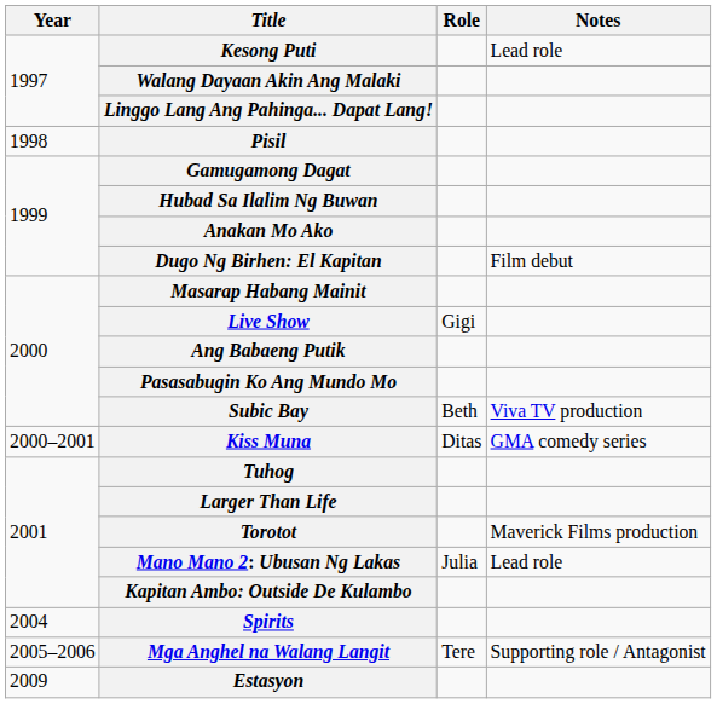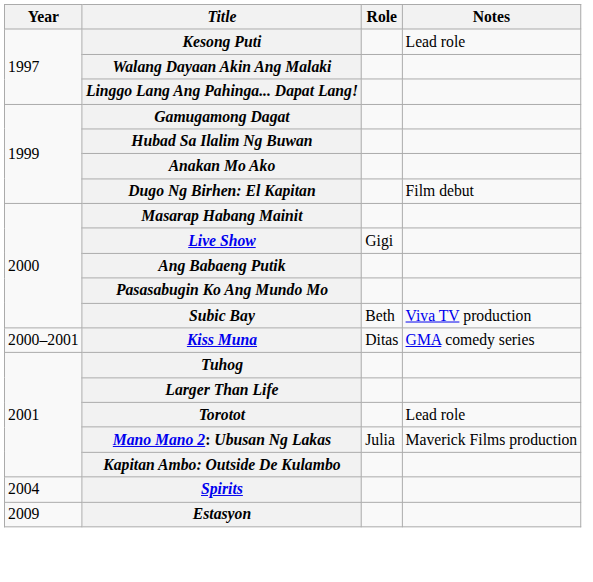 <table class="wikitable sortable">
 <tr>
 <th>Year</th>
 <th><em>Title</em></th>
 <th>Role</th>
 <th class="unsortable">Notes</th>
 </tr>
 <tr>
 <td rowspan="3">1997</td>
 <th><em>Kesong Puti</em></th>
 <td></td>
 <td>Lead role</td>
 </tr>
 <tr>
 <th><em>Walang Dayaan Akin Ang Malaki</em></th>
 <td></td>
 <td></td>
 </tr>
 <tr>
 <th><em>Linggo Lang Ang Pahinga... Dapat Lang!</em></th>
-<td></td>
-<td></td>
-</tr>
-<tr>
-<td>1998</td>
-<th><em>Pisil</em></th>
 <td></td>
 <td></td>
 </tr>
 <tr>
 <td rowspan="4">1999</td>
 <th><em>Gamugamong Dagat</em></th>
 <td></td>
 <td></td>
 </tr>
 <tr>
 <th><em>Hubad Sa Ilalim Ng Buwan</em></th>
 <td></td>
 <td></td>
 </tr>
 <tr>
 <th><em>Anakan Mo Ako</em></th>
 <td></td>
 <td></td>
 </tr>
 <tr>
 <th><em>Dugo Ng Birhen: El Kapitan</em></th>
 <td></td>
 <td>Film debut</td>
 </tr>
 <tr>
 <td rowspan="5">2000</td>
 <th><em>Masarap Habang Mainit</em></th>
 <td></td>
 <td></td>
 </tr>
 <tr>
 <th><em><a href='#'>Live Show</a></em></th>
 <td>Gigi</td>
 <td></td>
 </tr>
 <tr>
 <th><em>Ang Babaeng Putik</em></th>
 <td></td>
 <td></td>
 </tr>
 <tr>
 <th><em>Pasasabugin Ko Ang Mundo Mo</em></th>
 <td></td>
 <td></td>
 </tr>
 <tr>
 <th><em>Subic Bay</em></th>
 <td>Beth</td>
 <td><a href='#'>Viva TV</a> production</td>
 </tr>
 <tr>
 <td>2000–2001</td>
 <th><em><a href='#'>Kiss Muna</a></em></th>
 <td>Ditas</td>
 <td><a href='#'>GMA</a> comedy series</td>
 </tr>
 <tr>
 <td rowspan="5">2001</td>
 <th><em>Tuhog</em></th>
 <td></td>
 <td></td>
 </tr>
 <tr>
 <th><em>Larger Than Life</em></th>
 <td></td>
 <td></td>
 </tr>
 <tr>
 <th><em>Torotot</em></th>
 <td></td>
-<td>Maverick Films production</td>
+<td>Lead role</td>
 </tr>
 <tr>
 <th><em><a href='#'>Mano Mano 2</a></em>: <em>Ubusan Ng Lakas</em></th>
 <td>Julia</td>
-<td>Lead role</td>
+<td>Maverick Films production</td>
 </tr>
 <tr>
 <th><em>Kapitan Ambo: Outside De Kulambo</em></th>
 <td></td>
 <td></td>
 </tr>
 <tr>
 <td>2004</td>
 <th><em><a href='#'>Spirits</a></em></th>
 <td></td>
 <td></td>
 </tr>
 <tr>
-<td>2005–2006</td>
-<th><em><a href='#'>Mga Anghel na Walang Langit</a></em></th>
-<td>Tere</td>
-<td>Supporting role / Antagonist</td>
-</tr>
-<tr>
 <td>2009</td>
 <th><em>Estasyon</em></th>
 <td></td>
 <td></td>
 </tr>
 </table>
